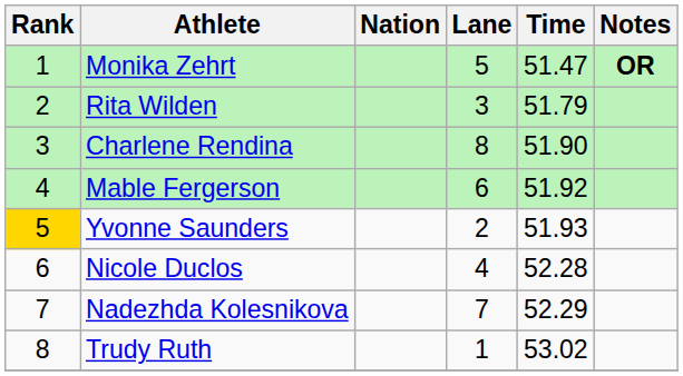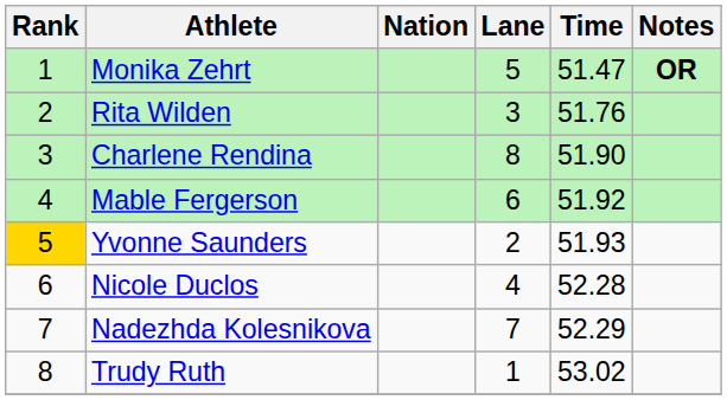 <table class="wikitable sortable" style="text-align:center">
 <tr>
 <th>Rank</th>
 <th>Athlete</th>
 <th>Nation</th>
 <th>Lane</th>
 <th>Time</th>
 <th>Notes</th>
 </tr>
 <tr bgcolor=bbf3bb>
 <td>1</td>
 <td align=left><a href='#'>Monika Zehrt</a></td>
 <td align=left></td>
 <td>5</td>
 <td>51.47</td>
 <td><strong>OR</strong></td>
 </tr>
 <tr bgcolor=bbf3bb>
 <td>2</td>
 <td align=left><a href='#'>Rita Wilden</a></td>
 <td align=left></td>
 <td>3</td>
-<td>51.79</td>
+<td>51.76</td>
 <td></td>
 </tr>
 <tr bgcolor=bbf3bb>
 <td>3</td>
 <td align=left><a href='#'>Charlene Rendina</a></td>
 <td align=left></td>
 <td>8</td>
 <td>51.90</td>
 <td></td>
 </tr>
 <tr bgcolor=bbf3bb>
 <td>4</td>
 <td align=left><a href='#'>Mable Fergerson</a></td>
 <td align=left></td>
 <td>6</td>
 <td>51.92</td>
 <td></td>
 </tr>
 <tr>
 <td style="background: gold;">5</td>
 <td align=left><a href='#'>Yvonne Saunders</a></td>
 <td align=left></td>
 <td>2</td>
 <td>51.93</td>
 <td></td>
 </tr>
 <tr>
 <td>6</td>
 <td align=left><a href='#'>Nicole Duclos</a></td>
 <td align=left></td>
 <td>4</td>
 <td>52.28</td>
 <td></td>
 </tr>
 <tr>
 <td>7</td>
 <td align=left><a href='#'>Nadezhda Kolesnikova</a></td>
 <td align=left></td>
 <td>7</td>
 <td>52.29</td>
 <td></td>
 </tr>
 <tr>
 <td>8</td>
 <td align=left><a href='#'>Trudy Ruth</a></td>
 <td align=left></td>
 <td>1</td>
 <td>53.02</td>
 <td></td>
 </tr>
 <tr>
 </tr>
 </table>
